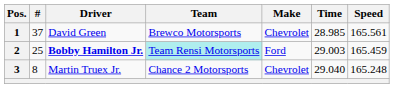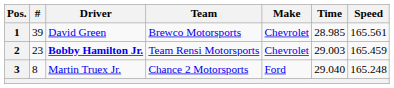 <table class="wikitable" style="font-size:95%">
 <tr>
 <th>Pos.</th>
 <th>#</th>
 <th>Driver</th>
 <th>Team</th>
 <th>Make</th>
 <th>Time</th>
 <th>Speed</th>
 </tr>
 <tr>
 <th>1</th>
-<td>37</td>
+<td>39</td>
 <td><a href='#'>David Green</a></td>
 <td><a href='#'>Brewco Motorsports</a></td>
 <td><a href='#'>Chevrolet</a></td>
 <td>28.985</td>
 <td>165.561</td>
 </tr>
 <tr>
 <th>2</th>
-<td>25</td>
+<td>23</td>
 <td><strong><a href='#'>Bobby Hamilton Jr.</a></strong></td>
-<td style="background: paleturquoise;"><a href='#'>Team Rensi Motorsports</a></td>
-<td><a href='#'>Ford</a></td>
+<td><a href='#'>Team Rensi Motorsports</a></td>
+<td><a href='#'>Chevrolet</a></td>
 <td>29.003</td>
 <td>165.459</td>
 </tr>
 <tr>
 <th>3</th>
 <td>8</td>
 <td><a href='#'>Martin Truex Jr.</a></td>
 <td><a href='#'>Chance 2 Motorsports</a></td>
-<td><a href='#'>Chevrolet</a></td>
+<td><a href='#'>Ford</a></td>
 <td>29.040</td>
 <td>165.248</td>
 </tr>
 <tr>
 <th colspan="7"></th>
 </tr>
 </table>
